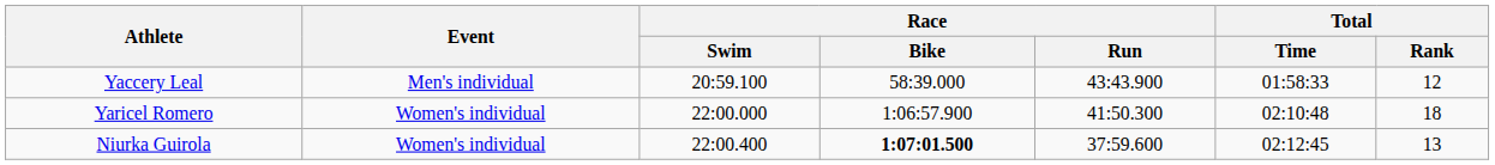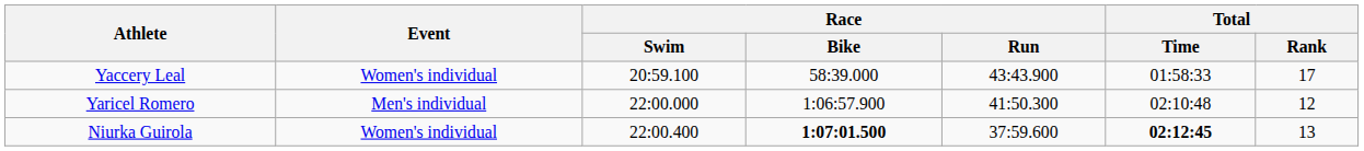 <table class="wikitable" style="font-size:95%; text-align:center;" width="95%">
 <tr>
 <th rowspan="2">Athlete</th>
 <th rowspan="2">Event</th>
 <th colspan="3">Race</th>
 <th colspan="2">Total</th>
 </tr>
 <tr>
 <th>Swim</th>
 <th>Bike</th>
 <th>Run</th>
 <th>Time</th>
 <th>Rank</th>
 </tr>
 <tr>
 <td width=20%><a href='#'>Yaccery Leal</a></td>
-<td><a href='#'>Men's individual</a></td>
+<td><a href='#'>Women's individual</a></td>
 <td>20:59.100</td>
 <td>58:39.000</td>
 <td>43:43.900</td>
 <td>01:58:33</td>
-<td>12</td>
+<td>17</td>
 </tr>
 <tr>
 <td width=20%><a href='#'>Yaricel Romero</a></td>
-<td><a href='#'>Women's individual</a></td>
+<td><a href='#'>Men's individual</a></td>
 <td>22:00.000</td>
 <td>1:06:57.900</td>
 <td>41:50.300</td>
 <td>02:10:48</td>
-<td>18</td>
+<td>12</td>
 </tr>
 <tr>
 <td width=20%><a href='#'>Niurka Guirola</a></td>
 <td><a href='#'>Women's individual</a></td>
 <td>22:00.400</td>
 <td><strong>1:07:01.500</strong></td>
 <td>37:59.600</td>
-<td>02:12:45</td>
+<td><strong>02:12:45</strong></td>
 <td>13</td>
 </tr>
 </table>
